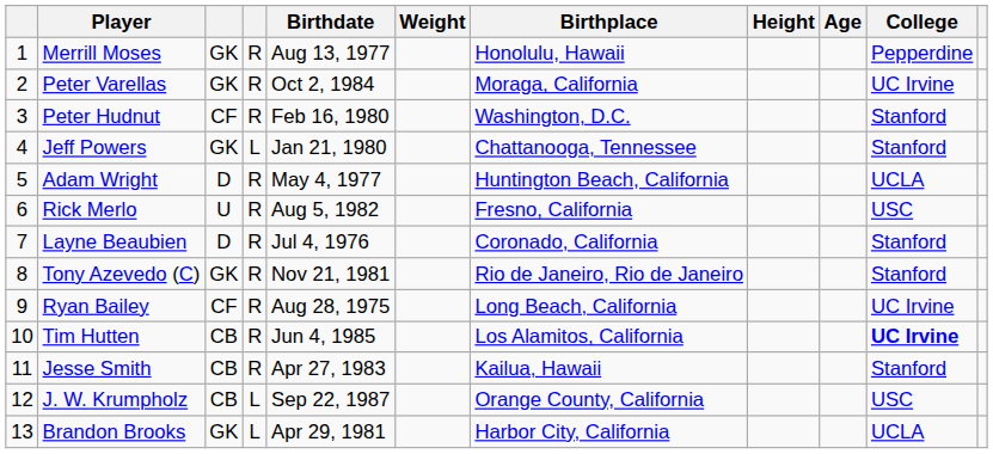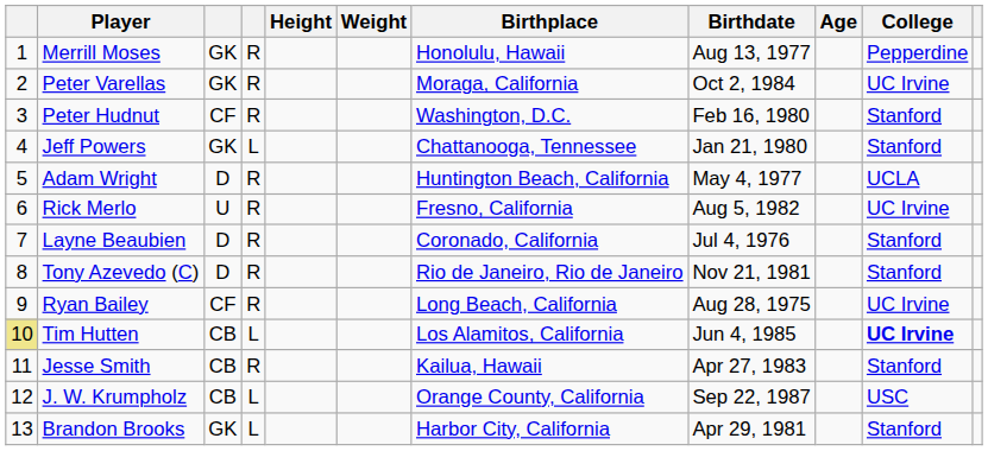 <table class="wikitable sortable" style="text-align: left; font-size: 90%; margin-left: 1em;">
 <tr>
 <th></th>
 <th>Player</th>
 <th></th>
 <th></th>
-<th>Birthdate</th>
+<th>Height</th>
 <th>Weight</th>
 <th>Birthplace</th>
-<th>Height</th>
+<th>Birthdate</th>
 <th>Age</th>
 <th>College</th>
 <th></th>
 </tr>
 <tr>
 <td style="text-align: center;">1</td>
 <td data-sort-value="Moses, Merrill"><a href='#'>Merrill Moses</a></td>
 <td style="text-align: center;">GK</td>
 <td style="text-align: center;">R</td>
-<td>Aug 13, 1977</td>
+<td></td>
 <td></td>
 <td> <a href='#'>Honolulu, Hawaii</a></td>
-<td></td>
+<td>Aug 13, 1977</td>
 <td></td>
 <td><a href='#'>Pepperdine</a></td>
 <td></td>
 </tr>
 <tr>
 <td style="text-align: center;">2</td>
 <td data-sort-value="Varellas, Peter"><a href='#'>Peter Varellas</a></td>
 <td style="text-align: center;">GK</td>
 <td style="text-align: center;">R</td>
-<td>Oct 2, 1984</td>
+<td></td>
 <td></td>
 <td> <a href='#'>Moraga, California</a></td>
-<td></td>
+<td>Oct 2, 1984</td>
 <td></td>
 <td><a href='#'>UC Irvine</a></td>
 <td></td>
 </tr>
 <tr>
 <td style="text-align: center;">3</td>
 <td data-sort-value="Hudnut, Peter"><a href='#'>Peter Hudnut</a></td>
 <td style="text-align: center;">CF</td>
 <td style="text-align: center;">R</td>
-<td>Feb 16, 1980</td>
+<td></td>
 <td></td>
 <td> <a href='#'>Washington, D.C.</a></td>
-<td></td>
+<td>Feb 16, 1980</td>
 <td></td>
 <td><a href='#'>Stanford</a></td>
 <td></td>
 </tr>
 <tr>
 <td style="text-align: center;">4</td>
 <td data-sort-value="Powers, Jeff"><a href='#'>Jeff Powers</a></td>
 <td style="text-align: center;">GK</td>
 <td style="text-align: center;">L</td>
-<td>Jan 21, 1980</td>
+<td></td>
 <td></td>
 <td> <a href='#'>Chattanooga, Tennessee</a></td>
-<td></td>
+<td>Jan 21, 1980</td>
 <td></td>
 <td><a href='#'>Stanford</a></td>
 <td></td>
 </tr>
 <tr>
 <td style="text-align: center;">5</td>
 <td data-sort-value="Wright, Adam"><a href='#'>Adam Wright</a></td>
 <td style="text-align: center;">D</td>
 <td style="text-align: center;">R</td>
-<td>May 4, 1977</td>
+<td></td>
 <td></td>
 <td> <a href='#'>Huntington Beach, California</a></td>
-<td></td>
+<td>May 4, 1977</td>
 <td></td>
 <td><a href='#'>UCLA</a></td>
 <td></td>
 </tr>
 <tr>
 <td style="text-align: center;">6</td>
 <td data-sort-value="Merlo, Rick"><a href='#'>Rick Merlo</a></td>
 <td style="text-align: center;">U</td>
 <td style="text-align: center;">R</td>
+<td></td>
+<td></td>
+<td> <a href='#'>Fresno, California</a></td>
 <td>Aug 5, 1982</td>
 <td></td>
-<td> <a href='#'>Fresno, California</a></td>
-<td></td>
-<td></td>
-<td><a href='#'>USC</a></td>
+<td><a href='#'>UC Irvine</a></td>
 <td></td>
 </tr>
 <tr>
 <td style="text-align: center;">7</td>
 <td data-sort-value="Beaubien, Layne"><a href='#'>Layne Beaubien</a></td>
 <td style="text-align: center;">D</td>
 <td style="text-align: center;">R</td>
-<td>Jul 4, 1976</td>
+<td></td>
 <td></td>
 <td> <a href='#'>Coronado, California</a></td>
-<td></td>
+<td>Jul 4, 1976</td>
 <td></td>
 <td><a href='#'>Stanford</a></td>
 <td></td>
 </tr>
 <tr>
 <td style="text-align: center;">8</td>
 <td data-sort-value="Azevedo, Tony"><a href='#'>Tony Azevedo</a> (<a href='#'>C</a>)</td>
-<td style="text-align: center;">GK</td>
+<td style="text-align: center;">D</td>
 <td style="text-align: center;">R</td>
-<td>Nov 21, 1981</td>
+<td></td>
 <td></td>
 <td> <a href='#'>Rio de Janeiro, Rio de Janeiro</a></td>
-<td></td>
+<td>Nov 21, 1981</td>
 <td></td>
 <td><a href='#'>Stanford</a></td>
 <td></td>
 </tr>
 <tr>
 <td style="text-align: center;">9</td>
 <td data-sort-value="Bailey, Ryan"><a href='#'>Ryan Bailey</a></td>
 <td style="text-align: center;">CF</td>
 <td style="text-align: center;">R</td>
-<td>Aug 28, 1975</td>
+<td></td>
 <td></td>
 <td> <a href='#'>Long Beach, California</a></td>
-<td></td>
+<td>Aug 28, 1975</td>
 <td></td>
 <td><a href='#'>UC Irvine</a></td>
 <td></td>
 </tr>
 <tr>
-<td style="text-align: center;">10</td>
+<td style="background: khaki; text-align: center;">10</td>
 <td data-sort-value="Hutten, Tim"><a href='#'>Tim Hutten</a></td>
 <td style="text-align: center;">CB</td>
-<td style="text-align: center;">R</td>
-<td>Jun 4, 1985</td>
+<td style="text-align: center;">L</td>
+<td></td>
 <td></td>
 <td> <a href='#'>Los Alamitos, California</a></td>
-<td></td>
+<td>Jun 4, 1985</td>
 <td></td>
 <td><strong><a href='#'>UC Irvine</a></strong></td>
 <td></td>
 </tr>
 <tr>
 <td style="text-align: center;">11</td>
 <td data-sort-value="Smith, Jesse"><a href='#'>Jesse Smith</a></td>
 <td style="text-align: center;">CB</td>
 <td style="text-align: center;">R</td>
-<td>Apr 27, 1983</td>
+<td></td>
 <td></td>
 <td> <a href='#'>Kailua, Hawaii</a></td>
-<td></td>
+<td>Apr 27, 1983</td>
 <td></td>
 <td><a href='#'>Stanford</a></td>
 <td></td>
 </tr>
 <tr>
 <td style="text-align: center;">12</td>
 <td data-sort-value="Krumpholz, J. W."><a href='#'>J. W. Krumpholz</a></td>
 <td style="text-align: center;">CB</td>
 <td style="text-align: center;">L</td>
-<td>Sep 22, 1987</td>
+<td></td>
 <td></td>
 <td> <a href='#'>Orange County, California</a></td>
-<td></td>
+<td>Sep 22, 1987</td>
 <td></td>
 <td><a href='#'>USC</a></td>
 <td></td>
 </tr>
 <tr>
 <td style="text-align: center;">13</td>
 <td data-sort-value="Brooks, Brandon"><a href='#'>Brandon Brooks</a></td>
 <td style="text-align: center;">GK</td>
 <td style="text-align: center;">L</td>
+<td></td>
+<td></td>
+<td> <a href='#'>Harbor City, California</a></td>
 <td>Apr 29, 1981</td>
 <td></td>
-<td> <a href='#'>Harbor City, California</a></td>
-<td></td>
-<td></td>
-<td><a href='#'>UCLA</a></td>
+<td><a href='#'>Stanford</a></td>
 <td></td>
 </tr>
 </table>
